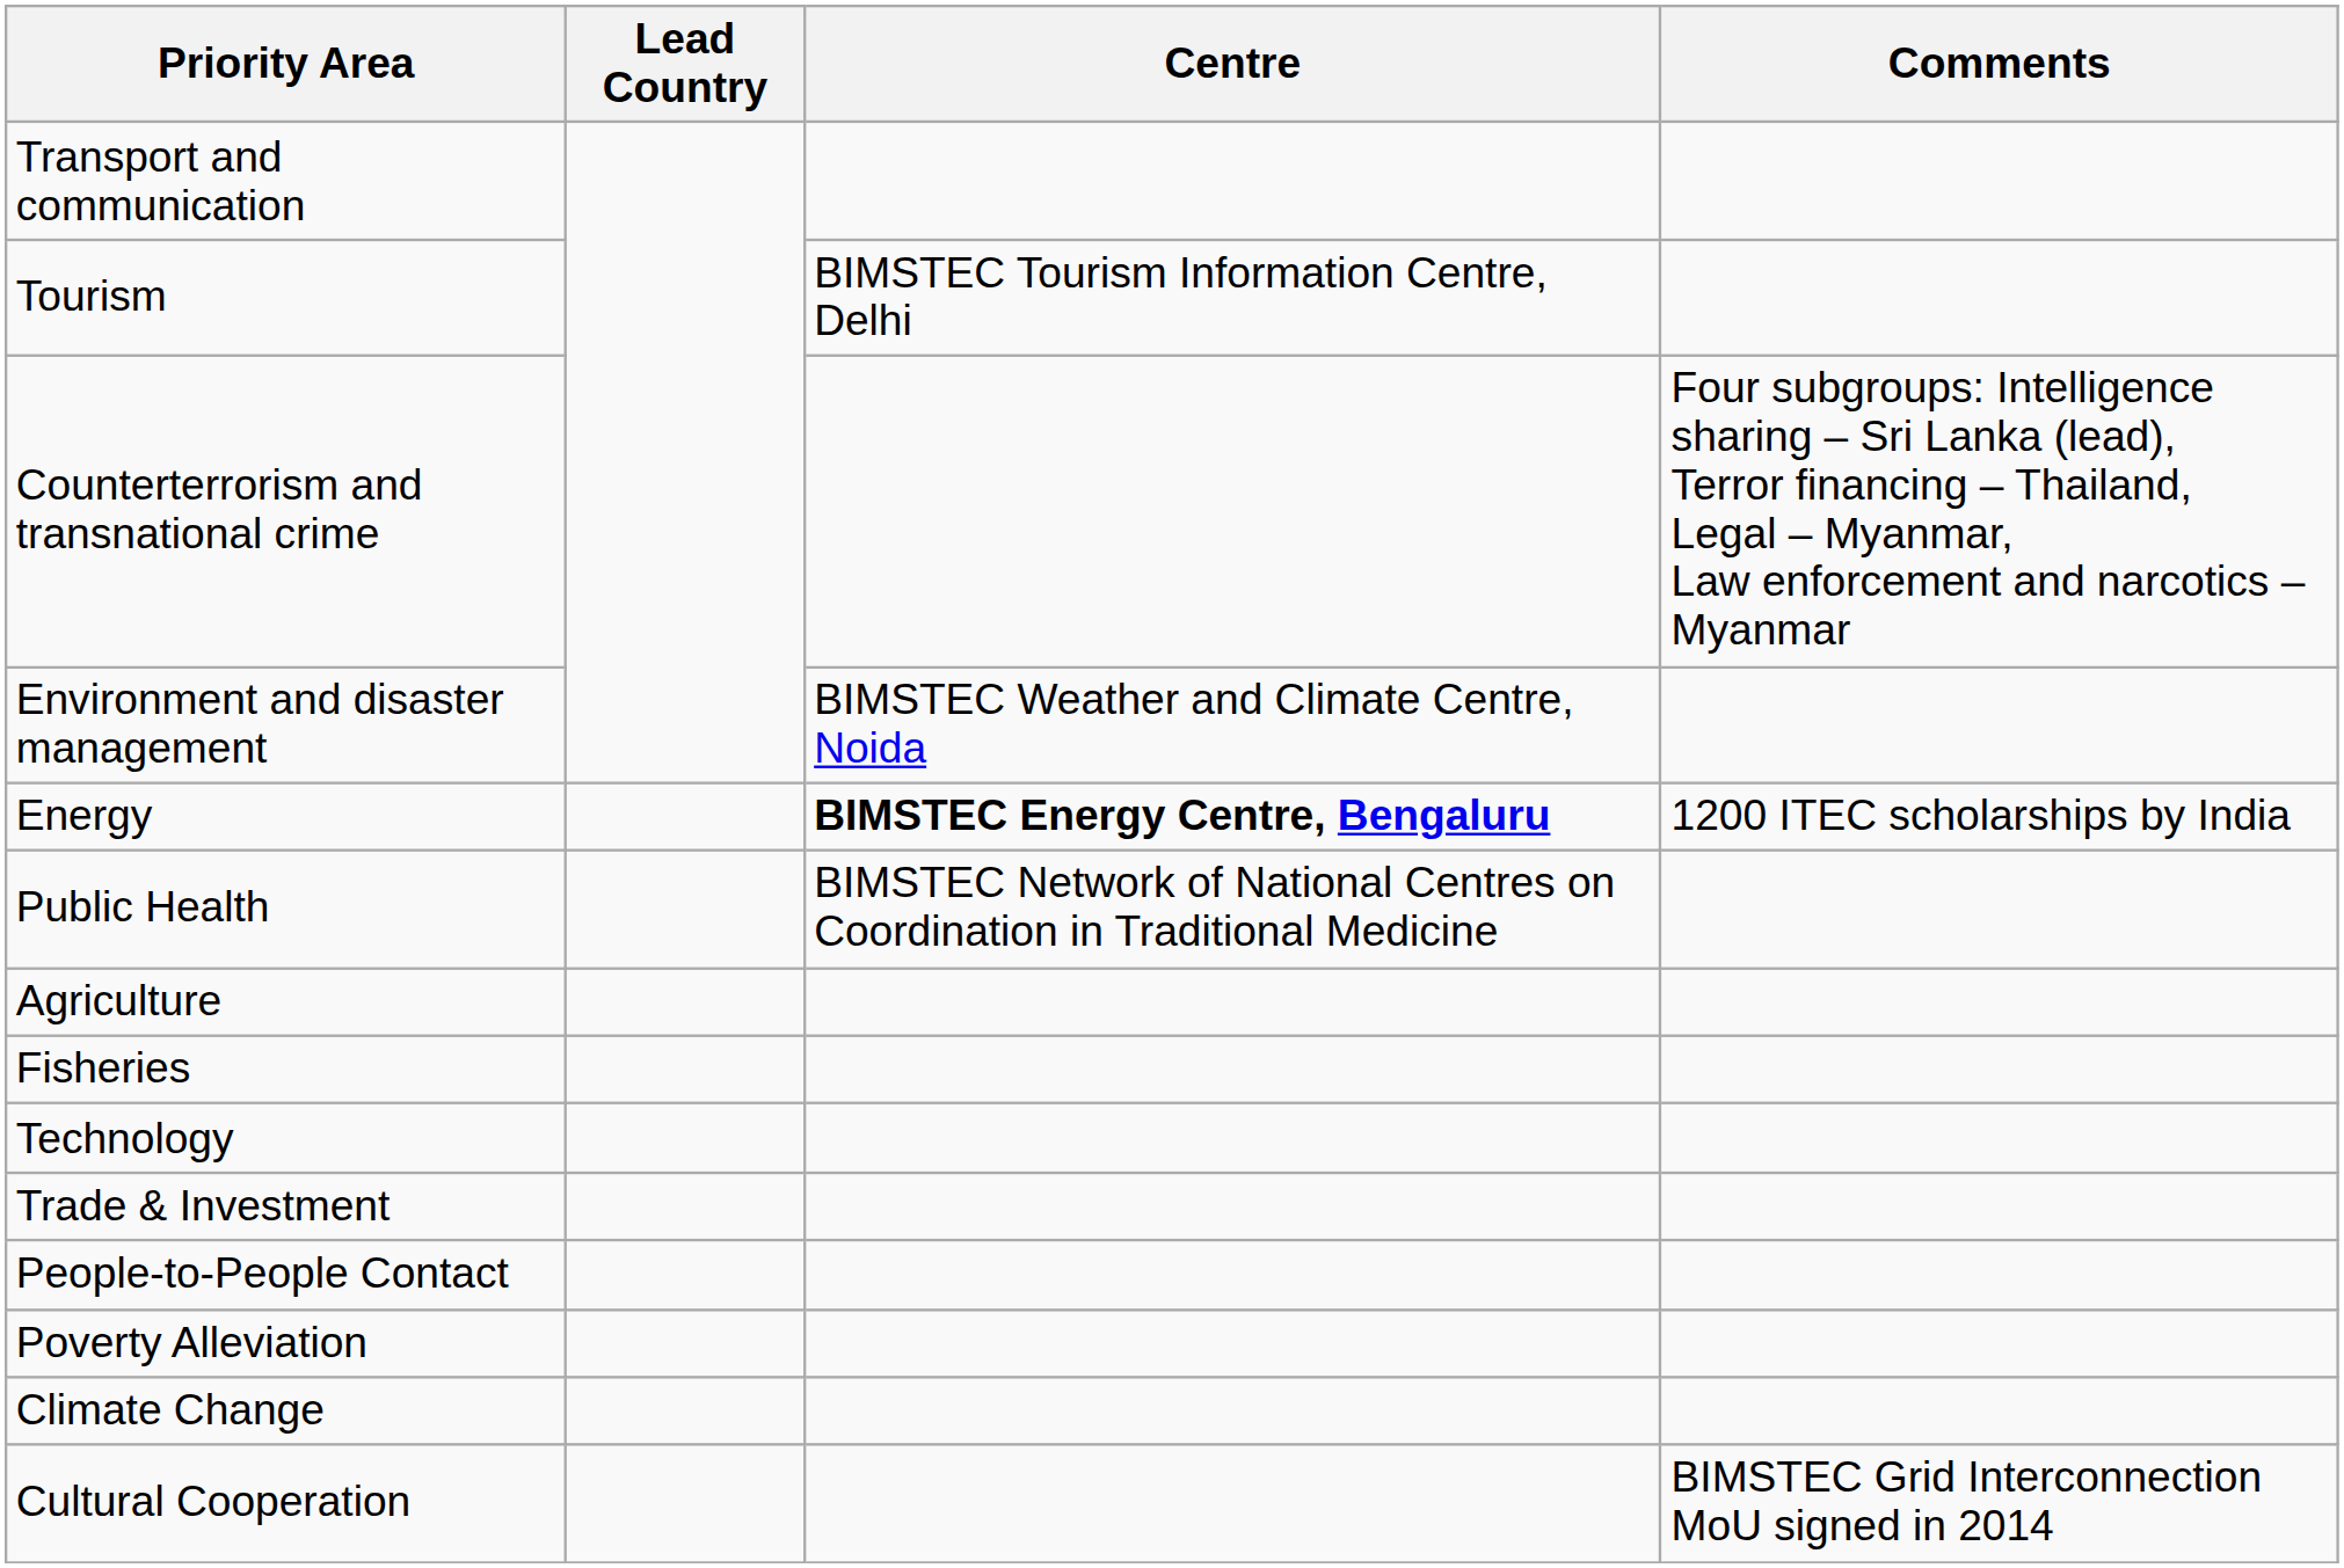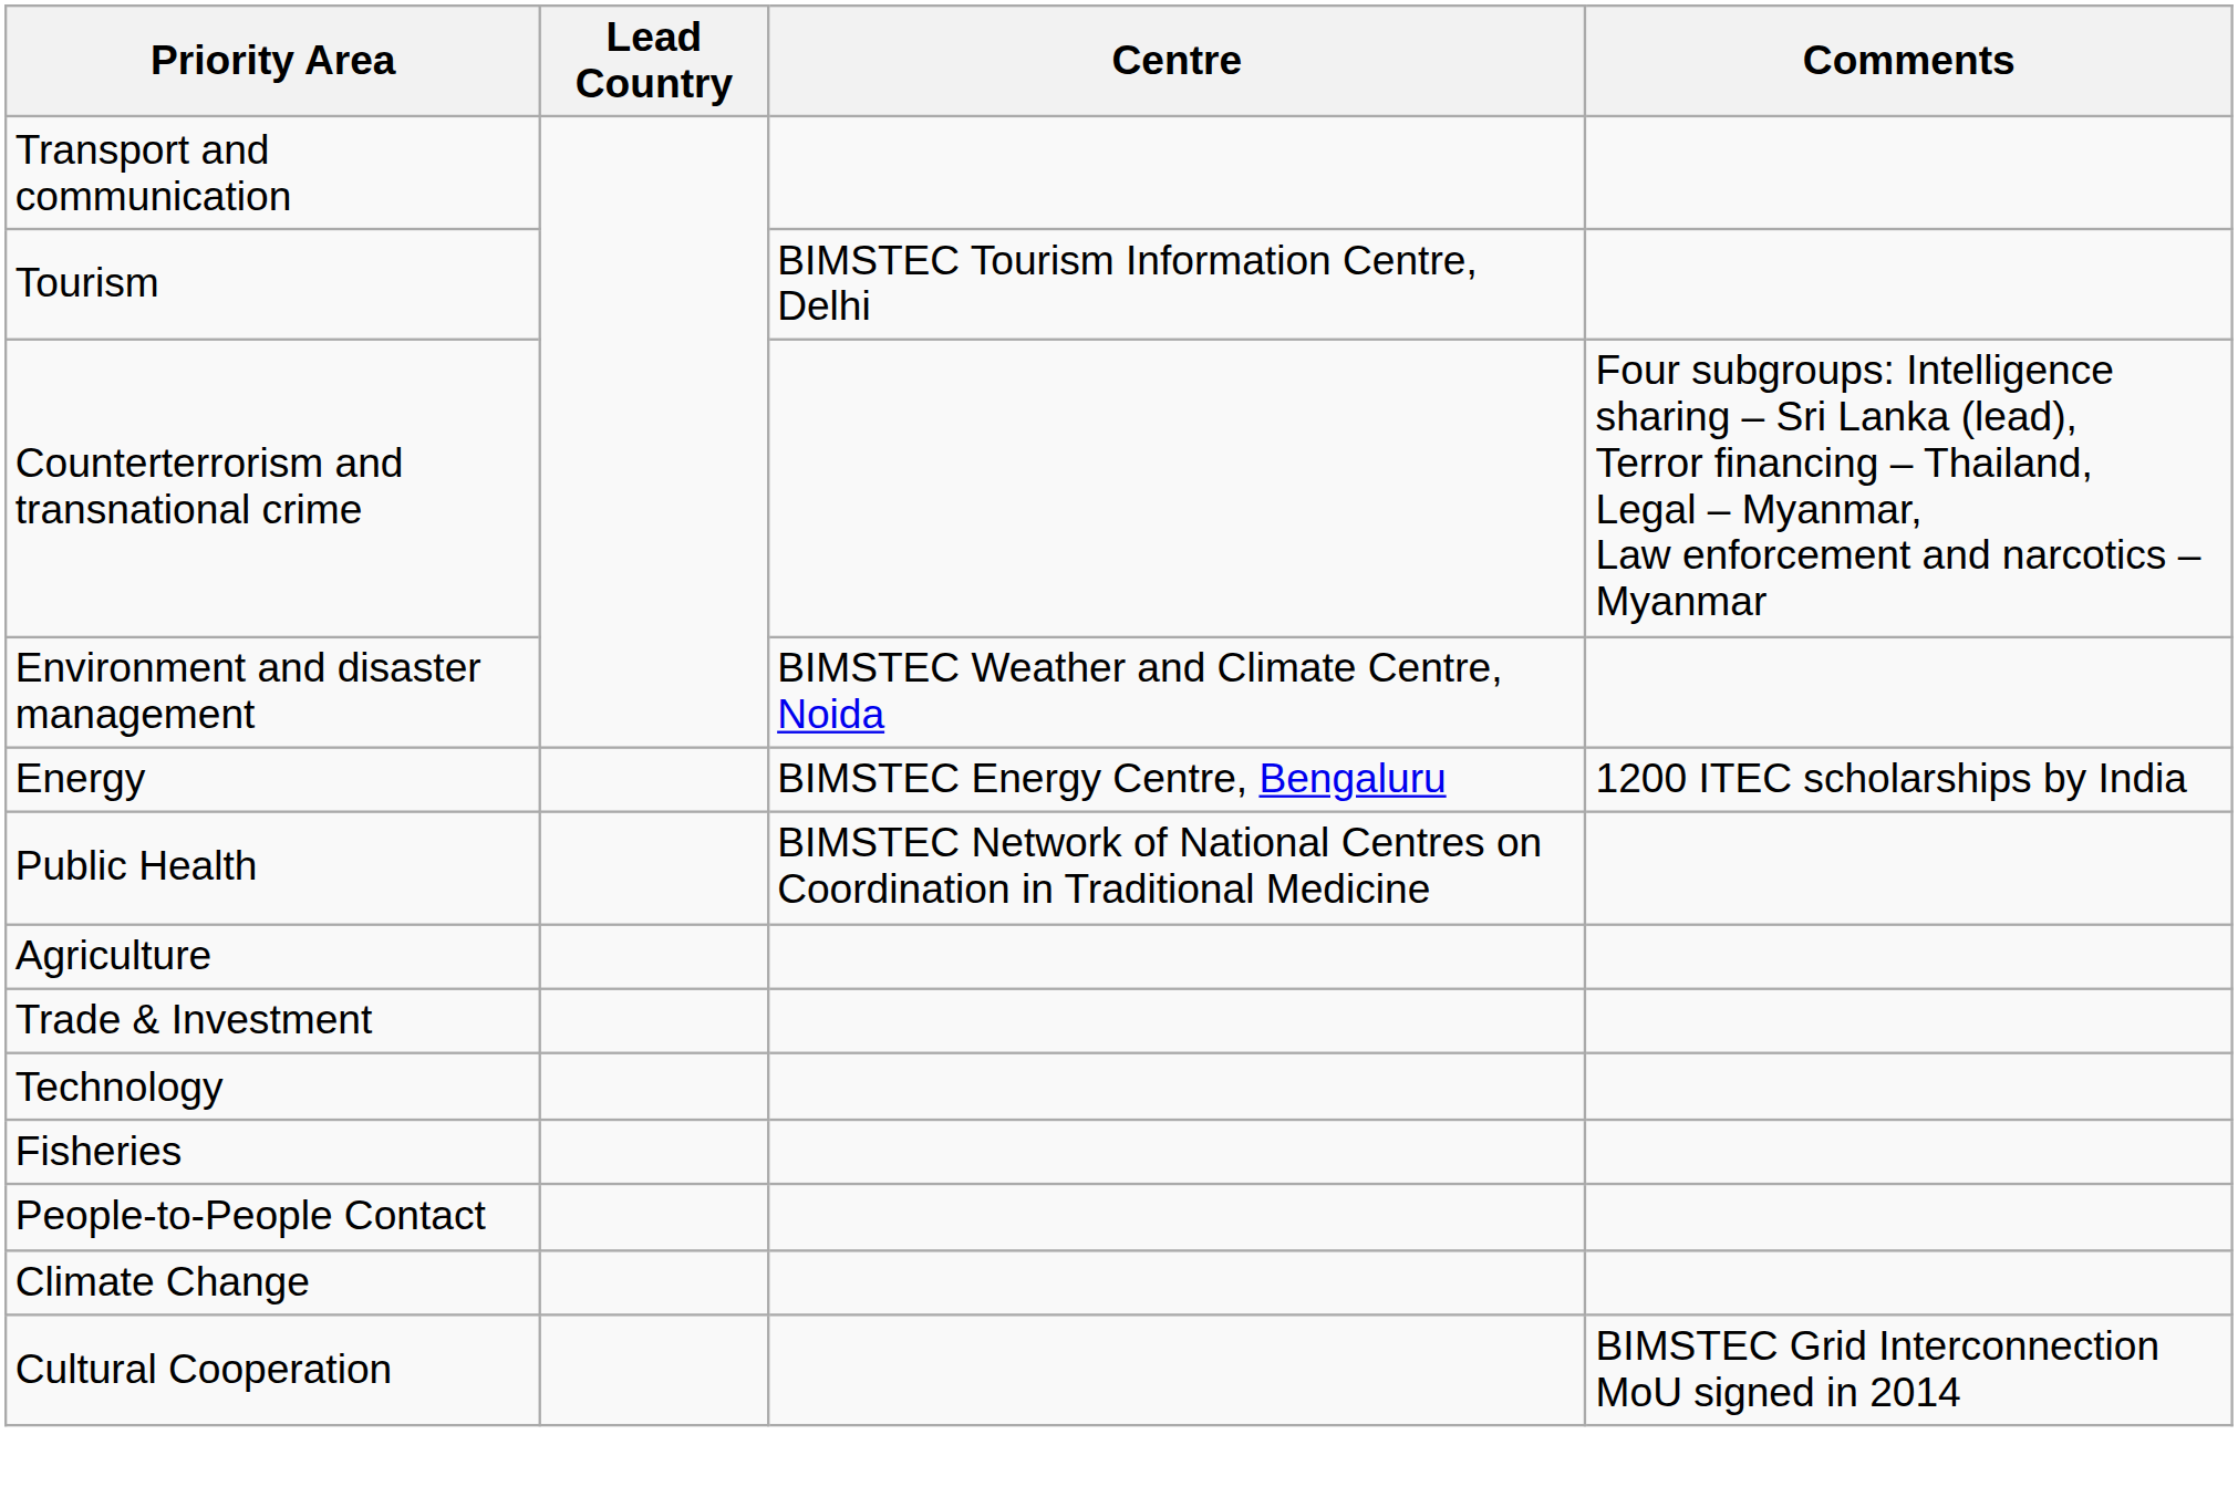 <table class="wikitable sortable">
 <tr>
 <th>Priority Area</th>
 <th>Lead Country</th>
 <th>Centre</th>
 <th>Comments</th>
 </tr>
 <tr>
 <td>Transport and communication</td>
 <td rowspan="4"></td>
 <td></td>
 <td></td>
 </tr>
 <tr>
 <td>Tourism</td>
 <td>BIMSTEC Tourism Information Centre, Delhi</td>
 <td></td>
 </tr>
 <tr>
 <td>Counterterrorism and transnational crime</td>
 <td></td>
 <td>Four subgroups: Intelligence sharing – Sri Lanka (lead), <br> Terror financing –  Thailand, <br> Legal – Myanmar, <br> Law enforcement and narcotics – Myanmar</td>
 </tr>
 <tr>
 <td>Environment and disaster management</td>
 <td>BIMSTEC Weather and Climate Centre, <a href='#'>Noida</a></td>
 <td></td>
 </tr>
 <tr>
 <td>Energy</td>
 <td></td>
-<td><strong>BIMSTEC Energy Centre, <a href='#'>Bengaluru</a></strong></td>
+<td>BIMSTEC Energy Centre, <a href='#'>Bengaluru</a></td>
 <td>1200 ITEC scholarships by India</td>
 </tr>
 <tr>
 <td>Public Health</td>
 <td></td>
 <td>BIMSTEC Network of National Centres on Coordination in Traditional Medicine</td>
 <td></td>
 </tr>
 <tr>
 <td>Agriculture</td>
 <td></td>
 <td></td>
 <td></td>
 </tr>
 <tr>
-<td>Fisheries</td>
+<td>Trade & Investment</td>
 <td></td>
 <td></td>
 <td></td>
 </tr>
 <tr>
 <td>Technology</td>
 <td></td>
 <td></td>
 <td></td>
 </tr>
 <tr>
-<td>Trade & Investment</td>
+<td>Fisheries</td>
 <td></td>
 <td></td>
 <td></td>
 </tr>
 <tr>
 <td>People-to-People Contact</td>
-<td></td>
-<td></td>
-<td></td>
-</tr>
-<tr>
-<td>Poverty Alleviation</td>
 <td></td>
 <td></td>
 <td></td>
 </tr>
 <tr>
 <td>Climate Change</td>
 <td></td>
 <td></td>
 <td></td>
 </tr>
 <tr>
 <td>Cultural Cooperation</td>
 <td></td>
 <td></td>
 <td>BIMSTEC Grid Interconnection MoU signed in 2014</td>
 </tr>
 </table>
